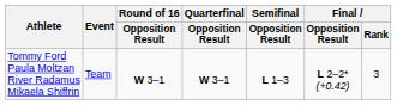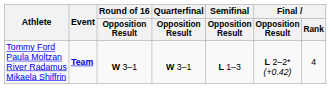 <table class=wikitable style=font-size:90%>
 <tr>
 <th rowspan=2>Athlete</th>
 <th rowspan=2>Event</th>
 <th>Round of 16</th>
 <th>Quarterfinal</th>
 <th>Semifinal</th>
 <th colspan=2>Final / </th>
 </tr>
 <tr style=font-size:95%>
 <th>Opposition<br>Result</th>
 <th>Opposition<br>Result</th>
 <th>Opposition<br>Result</th>
 <th>Opposition<br>Result</th>
 <th>Rank</th>
 </tr>
 <tr align=center>
 <td align=left><a href='#'>Tommy Ford</a><br><a href='#'>Paula Moltzan</a><br><a href='#'>River Radamus</a><br><a href='#'>Mikaela Shiffrin</a></td>
-<td align=left><a href='#'>Team</a></td>
+<td align=left><strong><a href='#'>Team</a></strong></td>
 <td><br><strong>W</strong> 3–1</td>
 <td><br><strong>W</strong> 3–1</td>
 <td><br><strong>L</strong> 1–3</td>
 <td><br><strong>L</strong> 2–2*<br><em>(+0.42)</em></td>
-<td>3</td>
+<td>4</td>
 </tr>
 </table>
